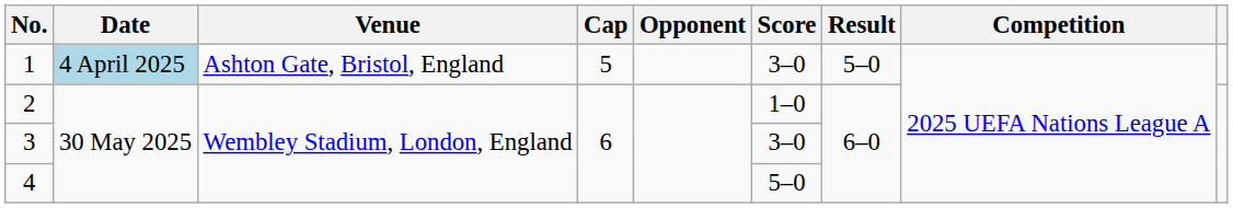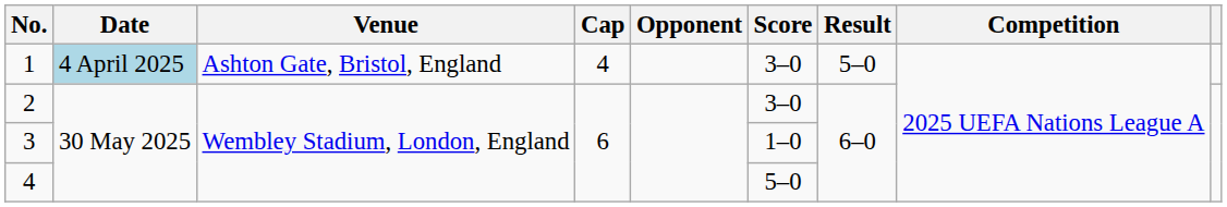 <table class="wikitable sortable">
 <tr>
 <th scope="col">No.</th>
 <th scope="col">Date</th>
 <th scope="col">Venue</th>
 <th scope="col">Cap</th>
 <th scope="col">Opponent</th>
 <th scope="col">Score</th>
 <th scope="col">Result</th>
 <th scope="col">Competition</th>
 <th scope="col" class="unsortable"></th>
 </tr>
 <tr>
 <td style="text-align:center">1</td>
 <td style="background: lightblue;">4 April 2025</td>
 <td><a href='#'>Ashton Gate</a>, <a href='#'>Bristol</a>, England</td>
-<td align=center>5</td>
+<td align=center>4</td>
 <td></td>
 <td align=center>3–0</td>
 <td align=center>5–0</td>
 <td rowspan="4"><a href='#'>2025 UEFA Nations League A</a></td>
 <td align=center></td>
 </tr>
 <tr>
 <td style="text-align:center">2</td>
 <td rowspan="3">30 May 2025</td>
 <td rowspan="3"><a href='#'>Wembley Stadium</a>, <a href='#'>London</a>, England</td>
 <td rowspan="3" align=center>6</td>
 <td rowspan="3"></td>
-<td align=center>1–0</td>
+<td align=center>3–0</td>
 <td rowspan="3" align=center>6–0</td>
 <td rowspan="3" align=center></td>
 </tr>
 <tr>
 <td style="text-align:center">3</td>
-<td align=center>3–0</td>
+<td align=center>1–0</td>
 </tr>
 <tr>
 <td style="text-align:center">4</td>
 <td align=center>5–0</td>
 </tr>
 </table>
